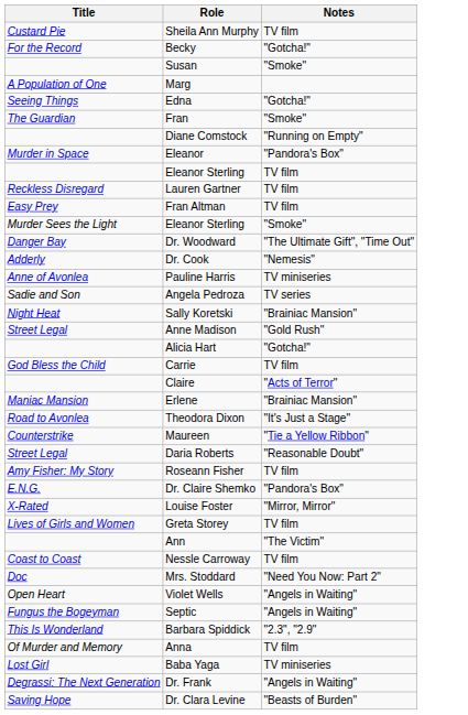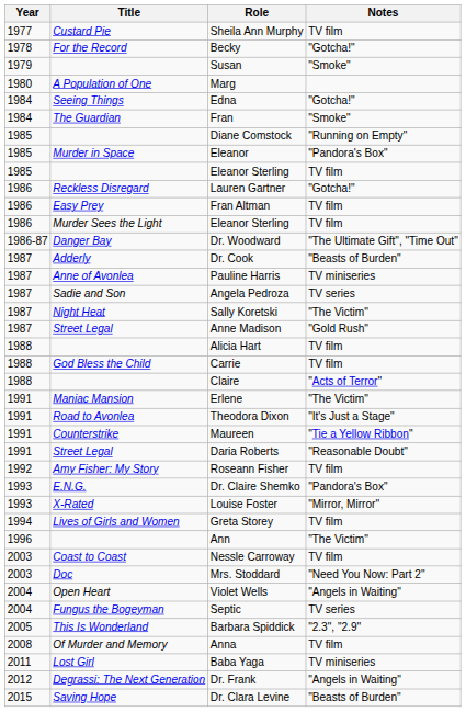 <table class="wikitable sortable">
 <tr>
+<th>Year</th>
 <th>Title</th>
 <th>Role</th>
 <th class="unsortable">Notes</th>
 </tr>
 <tr>
+<td>1977</td>
 <td><em><a href='#'>Custard Pie</a></em></td>
 <td>Sheila Ann Murphy</td>
 <td>TV film</td>
 </tr>
 <tr>
+<td>1978</td>
 <td><em><a href='#'>For the Record</a></em></td>
 <td>Becky</td>
 <td>"Gotcha!"</td>
 </tr>
 <tr>
+<td>1979</td>
 <td><em></em></td>
 <td>Susan</td>
 <td>"Smoke"</td>
 </tr>
 <tr>
+<td>1980</td>
 <td data-sort-value="Population of One, A"><em><a href='#'>A Population of One</a></em></td>
 <td>Marg</td>
 <td></td>
 </tr>
 <tr>
+<td>1984</td>
 <td><em><a href='#'>Seeing Things</a></em></td>
 <td>Edna</td>
 <td>"Gotcha!"</td>
 </tr>
 <tr>
+<td>1984</td>
 <td data-sort-value="Guardian, The"><em><a href='#'>The Guardian</a></em></td>
 <td>Fran</td>
 <td>"Smoke"</td>
 </tr>
 <tr>
+<td>1985</td>
 <td><em></em></td>
 <td>Diane Comstock</td>
 <td>"Running on Empty"</td>
 </tr>
 <tr>
+<td>1985</td>
 <td><em><a href='#'>Murder in Space</a></em></td>
 <td>Eleanor</td>
 <td>"Pandora's Box"</td>
 </tr>
 <tr>
+<td>1985</td>
 <td><em></em></td>
 <td>Eleanor Sterling</td>
 <td>TV film</td>
 </tr>
 <tr>
+<td>1986</td>
 <td><em><a href='#'>Reckless Disregard</a></em></td>
 <td>Lauren Gartner</td>
-<td>TV film</td>
+<td>"Gotcha!"</td>
 </tr>
 <tr>
+<td>1986</td>
 <td><em><a href='#'>Easy Prey</a></em></td>
 <td>Fran Altman</td>
 <td>TV film</td>
 </tr>
 <tr>
+<td>1986</td>
 <td><em>Murder Sees the Light</em></td>
 <td>Eleanor Sterling</td>
-<td>"Smoke"</td>
+<td>TV film</td>
 </tr>
 <tr>
+<td>1986-87</td>
 <td><em><a href='#'>Danger Bay</a></em></td>
 <td>Dr. Woodward</td>
 <td>"The Ultimate Gift", "Time Out"</td>
 </tr>
 <tr>
+<td>1987</td>
 <td><em><a href='#'>Adderly</a></em></td>
 <td>Dr. Cook</td>
-<td>"Nemesis"</td>
+<td>"Beasts of Burden"</td>
 </tr>
 <tr>
+<td>1987</td>
 <td><em><a href='#'>Anne of Avonlea</a></em></td>
 <td>Pauline Harris</td>
 <td>TV miniseries</td>
 </tr>
 <tr>
+<td>1987</td>
 <td><em>Sadie and Son</em></td>
 <td>Angela Pedroza</td>
 <td>TV series</td>
 </tr>
 <tr>
+<td>1987</td>
 <td><em><a href='#'>Night Heat</a></em></td>
 <td>Sally Koretski</td>
-<td>"Brainiac Mansion"</td>
+<td>"The Victim"</td>
 </tr>
 <tr>
+<td>1987</td>
 <td><em><a href='#'>Street Legal</a></em></td>
 <td>Anne Madison</td>
 <td>"Gold Rush"</td>
 </tr>
 <tr>
+<td>1988</td>
 <td><em></em></td>
 <td>Alicia Hart</td>
-<td>"Gotcha!"</td>
+<td>TV film</td>
 </tr>
 <tr>
+<td>1988</td>
 <td><em><a href='#'>God Bless the Child</a></em></td>
 <td>Carrie</td>
 <td>TV film</td>
 </tr>
 <tr>
+<td>1988</td>
 <td><em></em></td>
 <td>Claire</td>
 <td>"<a href='#'>Acts of Terror</a>"</td>
 </tr>
 <tr>
+<td>1991</td>
 <td><em><a href='#'>Maniac Mansion</a></em></td>
 <td>Erlene</td>
-<td>"Brainiac Mansion"</td>
+<td>"The Victim"</td>
 </tr>
 <tr>
+<td>1991</td>
 <td><em><a href='#'>Road to Avonlea</a></em></td>
 <td>Theodora Dixon</td>
 <td>"It's Just a Stage"</td>
 </tr>
 <tr>
+<td>1991</td>
 <td><em><a href='#'>Counterstrike</a></em></td>
 <td>Maureen</td>
 <td>"<a href='#'>Tie a Yellow Ribbon</a>"</td>
 </tr>
 <tr>
+<td>1991</td>
 <td><em><a href='#'>Street Legal</a></em></td>
 <td>Daria Roberts</td>
 <td>"Reasonable Doubt"</td>
 </tr>
 <tr>
+<td>1992</td>
 <td><em><a href='#'>Amy Fisher: My Story</a></em></td>
 <td>Roseann Fisher</td>
 <td>TV film</td>
 </tr>
 <tr>
+<td>1993</td>
 <td><em><a href='#'>E.N.G.</a></em></td>
 <td>Dr. Claire Shemko</td>
 <td>"Pandora's Box"</td>
 </tr>
 <tr>
+<td>1993</td>
 <td><em><a href='#'>X-Rated</a></em></td>
 <td>Louise Foster</td>
 <td>"Mirror, Mirror"</td>
 </tr>
 <tr>
+<td>1994</td>
 <td><em><a href='#'>Lives of Girls and Women</a></em></td>
 <td>Greta Storey</td>
 <td>TV film</td>
 </tr>
 <tr>
+<td>1996</td>
 <td><em></em></td>
 <td>Ann</td>
 <td>"The Victim"</td>
 </tr>
 <tr>
+<td>2003</td>
 <td><em><a href='#'>Coast to Coast</a></em></td>
 <td>Nessle Carroway</td>
 <td>TV film</td>
 </tr>
 <tr>
+<td>2003</td>
 <td><em><a href='#'>Doc</a></em></td>
 <td>Mrs. Stoddard</td>
 <td>"Need You Now: Part 2"</td>
 </tr>
 <tr>
+<td>2004</td>
 <td><em>Open Heart</em></td>
 <td>Violet Wells</td>
 <td>"Angels in Waiting"</td>
 </tr>
 <tr>
+<td>2004</td>
 <td><em><a href='#'>Fungus the Bogeyman</a></em></td>
 <td>Septic</td>
-<td>"Angels in Waiting"</td>
+<td>TV series</td>
 </tr>
 <tr>
+<td>2005</td>
 <td><em><a href='#'>This Is Wonderland</a></em></td>
 <td>Barbara Spiddick</td>
 <td>"2.3", "2.9"</td>
 </tr>
 <tr>
+<td>2008</td>
 <td><em>Of Murder and Memory</em></td>
 <td>Anna</td>
 <td>TV film</td>
 </tr>
 <tr>
+<td>2011</td>
 <td><em><a href='#'>Lost Girl</a></em></td>
 <td>Baba Yaga</td>
 <td>TV miniseries</td>
 </tr>
 <tr>
+<td>2012</td>
 <td><em><a href='#'>Degrassi: The Next Generation</a></em></td>
 <td>Dr. Frank</td>
 <td>"Angels in Waiting"</td>
 </tr>
 <tr>
+<td>2015</td>
 <td><em><a href='#'>Saving Hope</a></em></td>
 <td>Dr. Clara Levine</td>
 <td>"Beasts of Burden"</td>
 </tr>
 </table>
